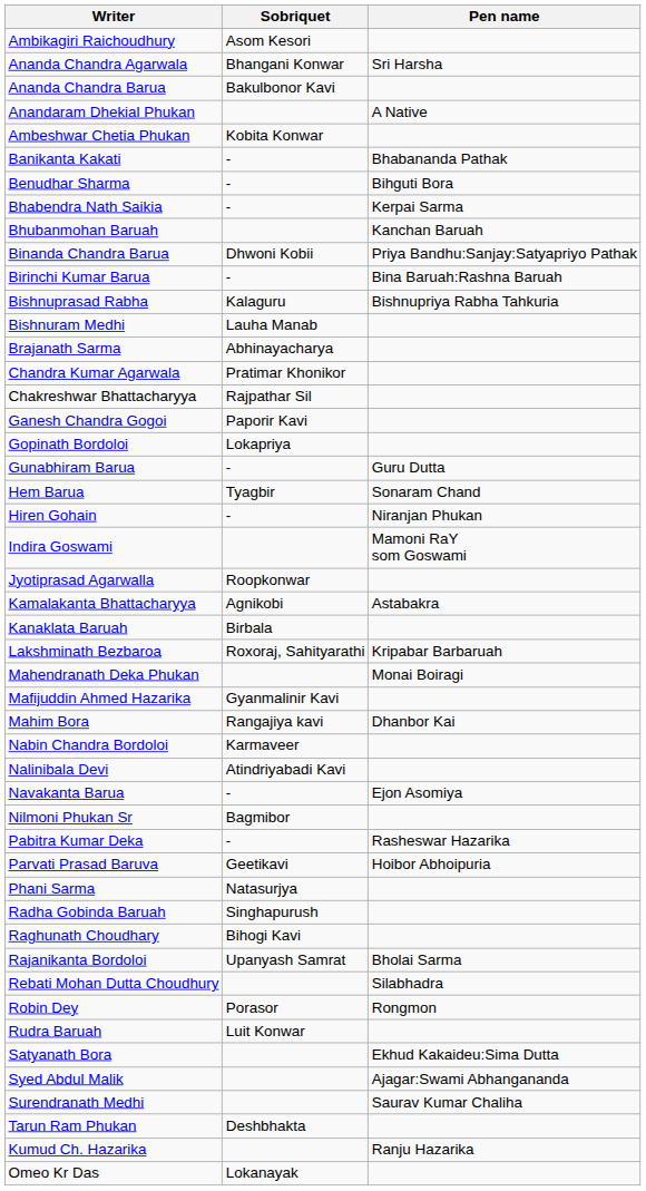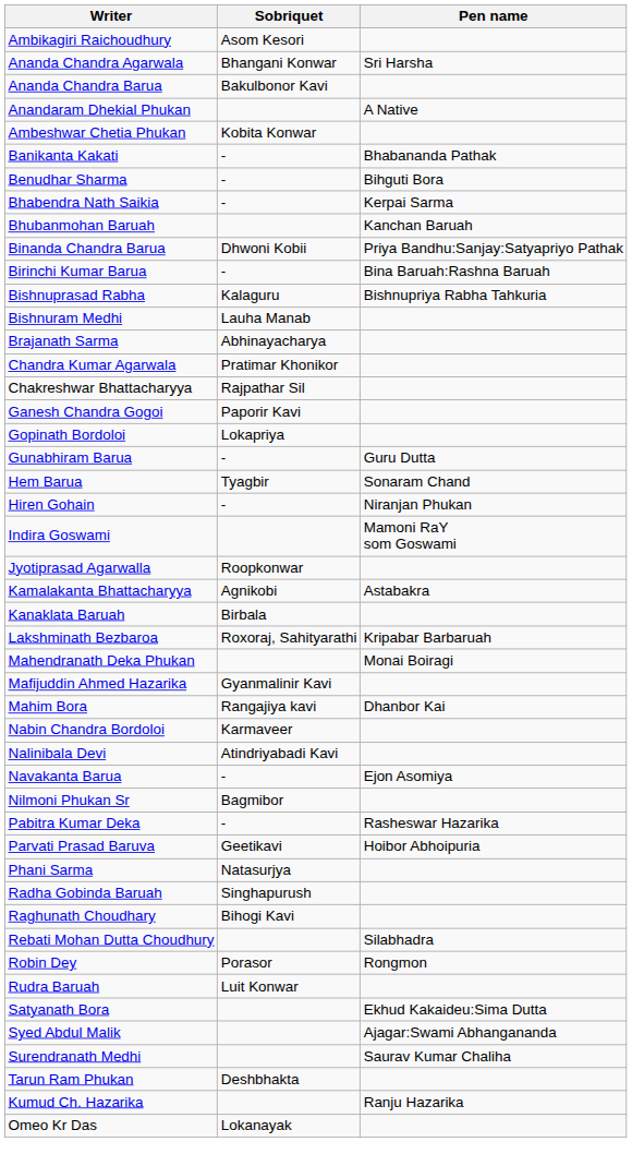 <table class="wikitable sortable">
 <tr>
 <th>Writer</th>
 <th>Sobriquet</th>
 <th>Pen name</th>
 </tr>
 <tr>
 <td><a href='#'>Ambikagiri Raichoudhury</a></td>
 <td>Asom Kesori</td>
 <td></td>
 </tr>
 <tr>
 <td><a href='#'>Ananda Chandra Agarwala</a></td>
 <td>Bhangani Konwar</td>
 <td>Sri Harsha</td>
 </tr>
 <tr>
 <td><a href='#'>Ananda Chandra Barua</a></td>
 <td>Bakulbonor Kavi</td>
 <td></td>
 </tr>
 <tr>
 <td><a href='#'>Anandaram Dhekial Phukan</a></td>
 <td></td>
 <td>A Native</td>
 </tr>
 <tr>
 <td><a href='#'>Ambeshwar Chetia Phukan</a></td>
 <td>Kobita Konwar</td>
 <td></td>
 </tr>
 <tr>
 <td><a href='#'>Banikanta Kakati</a></td>
 <td>-</td>
 <td>Bhabananda Pathak</td>
 </tr>
 <tr>
 <td><a href='#'>Benudhar Sharma</a></td>
 <td>-</td>
 <td>Bihguti Bora</td>
 </tr>
 <tr>
 <td><a href='#'>Bhabendra Nath Saikia</a></td>
 <td>-</td>
 <td>Kerpai Sarma</td>
 </tr>
 <tr>
 <td><a href='#'>Bhubanmohan Baruah</a></td>
 <td></td>
 <td>Kanchan Baruah</td>
 </tr>
 <tr>
 <td><a href='#'>Binanda Chandra Barua</a></td>
 <td>Dhwoni Kobii</td>
 <td>Priya Bandhu:Sanjay:Satyapriyo Pathak</td>
 </tr>
 <tr>
 <td><a href='#'>Birinchi Kumar Barua</a></td>
 <td>-</td>
 <td>Bina Baruah:Rashna Baruah</td>
 </tr>
 <tr>
 <td><a href='#'>Bishnuprasad Rabha</a></td>
 <td>Kalaguru</td>
 <td>Bishnupriya Rabha Tahkuria</td>
 </tr>
 <tr>
 <td><a href='#'>Bishnuram Medhi</a></td>
 <td>Lauha Manab</td>
 <td></td>
 </tr>
 <tr>
 <td><a href='#'>Brajanath Sarma</a></td>
 <td>Abhinayacharya</td>
 <td></td>
 </tr>
 <tr>
 <td><a href='#'>Chandra Kumar Agarwala</a></td>
 <td>Pratimar Khonikor</td>
 <td></td>
 </tr>
 <tr>
 <td>Chakreshwar Bhattacharyya</td>
 <td>Rajpathar Sil</td>
 <td></td>
 </tr>
 <tr>
 <td><a href='#'>Ganesh Chandra Gogoi</a></td>
 <td>Paporir Kavi</td>
 <td></td>
 </tr>
 <tr>
 <td><a href='#'>Gopinath Bordoloi</a></td>
 <td>Lokapriya</td>
 <td></td>
 </tr>
 <tr>
 <td><a href='#'>Gunabhiram Barua</a></td>
 <td>-</td>
 <td>Guru Dutta</td>
 </tr>
 <tr>
 <td><a href='#'>Hem Barua</a></td>
 <td>Tyagbir</td>
 <td>Sonaram Chand</td>
 </tr>
 <tr>
 <td><a href='#'>Hiren Gohain</a></td>
 <td>-</td>
 <td>Niranjan Phukan</td>
 </tr>
 <tr>
 <td><a href='#'>Indira Goswami</a></td>
 <td></td>
 <td>Mamoni RaY<br>som Goswami</td>
 </tr>
 <tr>
 <td><a href='#'>Jyotiprasad Agarwalla</a></td>
 <td>Roopkonwar</td>
 <td></td>
 </tr>
 <tr>
 <td><a href='#'>Kamalakanta Bhattacharyya</a></td>
 <td>Agnikobi</td>
 <td>Astabakra</td>
 </tr>
 <tr>
 <td><a href='#'>Kanaklata Baruah</a></td>
 <td>Birbala</td>
 <td></td>
 </tr>
 <tr>
 <td><a href='#'>Lakshminath Bezbaroa</a></td>
 <td>Roxoraj, Sahityarathi</td>
 <td>Kripabar Barbaruah</td>
 </tr>
 <tr>
 <td><a href='#'>Mahendranath Deka Phukan</a></td>
 <td></td>
 <td>Monai Boiragi</td>
 </tr>
 <tr>
 <td><a href='#'>Mafijuddin Ahmed Hazarika</a></td>
 <td>Gyanmalinir Kavi</td>
 <td></td>
 </tr>
 <tr>
 <td><a href='#'>Mahim Bora</a></td>
 <td>Rangajiya  kavi</td>
 <td>Dhanbor Kai</td>
 </tr>
 <tr>
 <td><a href='#'>Nabin Chandra Bordoloi</a></td>
 <td>Karmaveer</td>
 <td></td>
 </tr>
 <tr>
 <td><a href='#'>Nalinibala Devi</a></td>
 <td>Atindriyabadi Kavi</td>
 <td></td>
 </tr>
 <tr>
 <td><a href='#'>Navakanta Barua</a></td>
 <td>-</td>
 <td>Ejon Asomiya</td>
 </tr>
 <tr>
 <td><a href='#'>Nilmoni Phukan Sr</a></td>
 <td>Bagmibor</td>
 <td></td>
 </tr>
 <tr>
 <td><a href='#'>Pabitra Kumar Deka</a></td>
 <td>-</td>
 <td>Rasheswar Hazarika</td>
 </tr>
 <tr>
 <td><a href='#'>Parvati Prasad Baruva</a></td>
 <td>Geetikavi</td>
 <td>Hoibor Abhoipuria</td>
 </tr>
 <tr>
 <td><a href='#'>Phani Sarma</a></td>
 <td>Natasurjya</td>
 <td></td>
 </tr>
 <tr>
 <td><a href='#'>Radha Gobinda Baruah</a></td>
 <td>Singhapurush</td>
 <td></td>
 </tr>
 <tr>
 <td><a href='#'>Raghunath Choudhary</a></td>
 <td>Bihogi Kavi</td>
 <td></td>
 </tr>
 <tr>
-<td><a href='#'>Rajanikanta Bordoloi</a></td>
-<td>Upanyash Samrat</td>
-<td>Bholai Sarma</td>
-</tr>
-<tr>
 <td><a href='#'>Rebati Mohan Dutta Choudhury</a></td>
 <td></td>
 <td>Silabhadra</td>
 </tr>
 <tr>
 <td><a href='#'>Robin Dey</a></td>
 <td>Porasor</td>
 <td>Rongmon</td>
 </tr>
 <tr>
 <td><a href='#'>Rudra Baruah</a></td>
 <td>Luit Konwar</td>
 <td></td>
 </tr>
 <tr>
 <td><a href='#'>Satyanath Bora</a></td>
 <td></td>
 <td>Ekhud Kakaideu:Sima Dutta</td>
 </tr>
 <tr>
 <td><a href='#'>Syed Abdul Malik</a></td>
 <td></td>
 <td>Ajagar:Swami Abhangananda</td>
 </tr>
 <tr>
 <td><a href='#'>Surendranath Medhi</a></td>
 <td></td>
 <td>Saurav Kumar Chaliha</td>
 </tr>
 <tr>
 <td><a href='#'>Tarun Ram Phukan</a></td>
 <td>Deshbhakta</td>
 <td></td>
 </tr>
 <tr>
 <td><a href='#'>Kumud Ch. Hazarika</a></td>
 <td></td>
 <td>Ranju Hazarika</td>
 </tr>
 <tr>
 <td>Omeo Kr Das</td>
 <td>Lokanayak</td>
 <td></td>
 </tr>
 </table>
